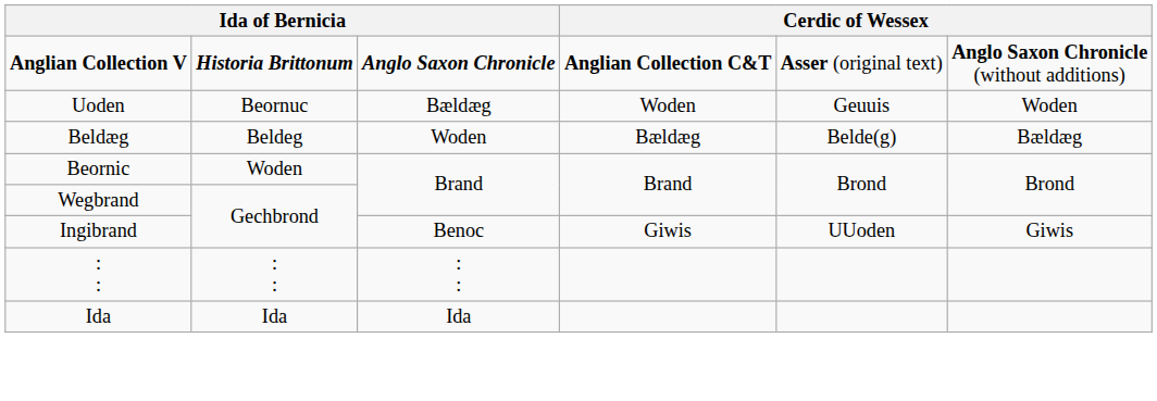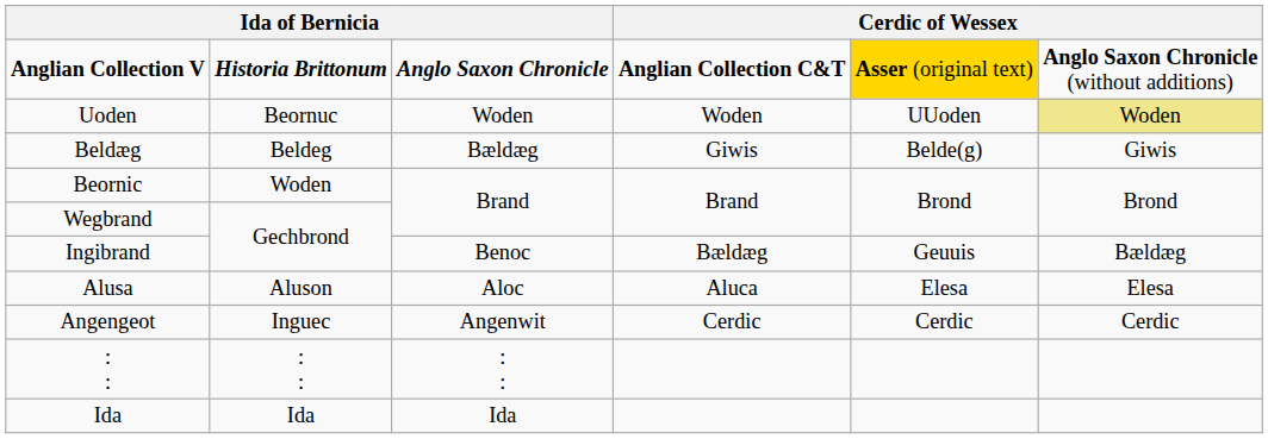 <table class="wikitable" style="text-align: center; margin: 0.5em 0px 0.5em 1em;">
 <tr>
 <th colspan=3><strong>Ida of Bernicia</strong></th>
 <th colspan=3><strong>Cerdic of Wessex</strong></th>
 </tr>
 <tr>
 <td><strong>Anglian Collection V</strong></td>
 <td><strong><em>Historia Brittonum</em></strong></td>
 <td><strong><em>Anglo Saxon Chronicle</em></strong></td>
 <td><strong>Anglian Collection C&T</strong></td>
-<td><strong>Asser</strong> (original text)</td>
+<td style="background: gold;"><strong>Asser</strong> (original text)</td>
 <td><strong>Anglo Saxon Chronicle</strong><br>(without additions)</td>
 </tr>
 <tr>
 <td>Uoden</td>
 <td>Beornuc</td>
-<td>Bældæg</td>
 <td>Woden</td>
-<td>Geuuis</td>
 <td>Woden</td>
+<td>UUoden</td>
+<td style="background: khaki;">Woden</td>
 </tr>
 <tr>
 <td>Beldæg</td>
 <td>Beldeg</td>
-<td>Woden</td>
 <td>Bældæg</td>
+<td>Giwis</td>
 <td>Belde(g)</td>
-<td>Bældæg</td>
+<td>Giwis</td>
 </tr>
 <tr>
 <td>Beornic</td>
 <td>Woden</td>
 <td rowspan=2>Brand</td>
 <td rowspan=2>Brand</td>
 <td rowspan=2>Brond</td>
 <td rowspan=2>Brond</td>
 </tr>
 <tr>
 <td>Wegbrand</td>
 <td rowspan=2>Gechbrond</td>
 </tr>
 <tr>
 <td>Ingibrand</td>
 <td>Benoc</td>
-<td>Giwis</td>
-<td>UUoden</td>
-<td>Giwis</td>
+<td>Bældæg</td>
+<td>Geuuis</td>
+<td>Bældæg</td>
+</tr>
+<tr>
+<td>Alusa</td>
+<td>Aluson</td>
+<td>Aloc</td>
+<td>Aluca</td>
+<td>Elesa</td>
+<td>Elesa</td>
+</tr>
+<tr>
+<td>Angengeot</td>
+<td>Inguec</td>
+<td>Angenwit</td>
+<td>Cerdic</td>
+<td>Cerdic</td>
+<td>Cerdic</td>
 </tr>
 <tr>
 <td>:<br>:</td>
 <td>:<br>:</td>
 <td>:<br>:</td>
 <td></td>
 <td></td>
 <td></td>
 </tr>
 <tr>
 <td>Ida</td>
 <td>Ida</td>
 <td>Ida</td>
 <td></td>
 <td></td>
 <td></td>
 </tr>
 </table>
